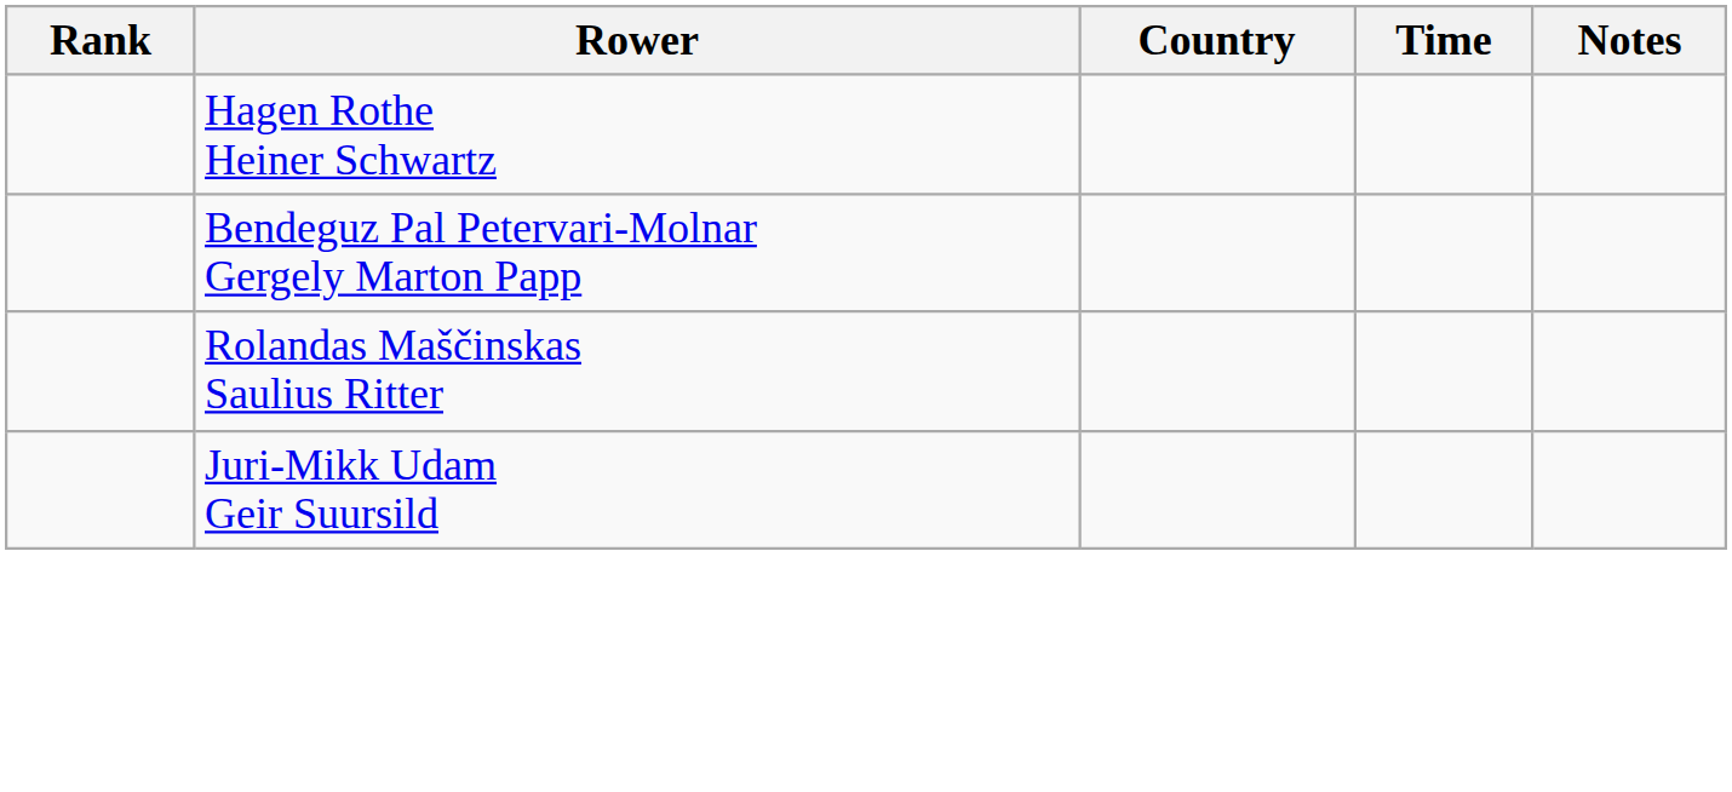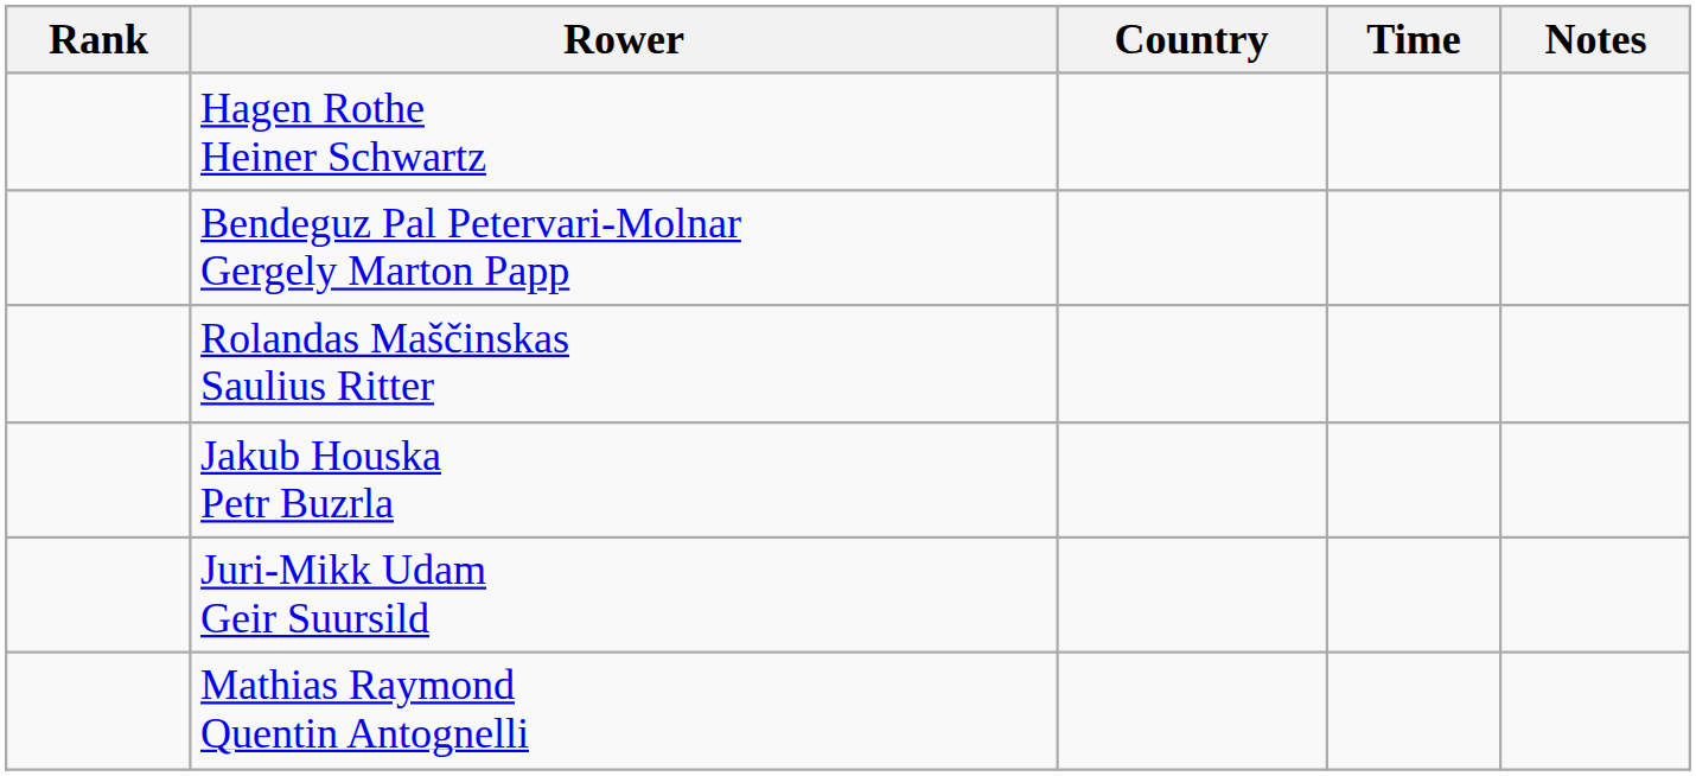 <table class="wikitable" width=50%>
 <tr>
 <th>Rank</th>
 <th>Rower</th>
 <th>Country</th>
 <th>Time</th>
 <th>Notes</th>
 </tr>
 <tr>
 <td></td>
 <td><a href='#'>Hagen Rothe</a><br><a href='#'>Heiner Schwartz</a></td>
 <td></td>
 <td></td>
 <td></td>
 </tr>
 <tr>
 <td></td>
 <td><a href='#'>Bendeguz Pal Petervari-Molnar</a><br><a href='#'>Gergely Marton Papp</a></td>
 <td></td>
 <td></td>
 <td></td>
 </tr>
 <tr>
 <td></td>
 <td><a href='#'>Rolandas Maščinskas</a><br><a href='#'>Saulius Ritter</a></td>
 <td></td>
 <td></td>
 <td></td>
 </tr>
 <tr>
 <td></td>
+<td><a href='#'>Jakub Houska</a><br><a href='#'>Petr Buzrla</a></td>
+<td></td>
+<td></td>
+<td></td>
+</tr>
+<tr>
+<td></td>
 <td><a href='#'>Juri-Mikk Udam</a><br><a href='#'>Geir Suursild</a></td>
 <td></td>
 <td></td>
 <td></td>
 </tr>
+<tr>
+<td></td>
+<td><a href='#'>Mathias Raymond</a><br><a href='#'>Quentin Antognelli</a></td>
+<td></td>
+<td></td>
+<td></td>
+</tr>
 </table>
